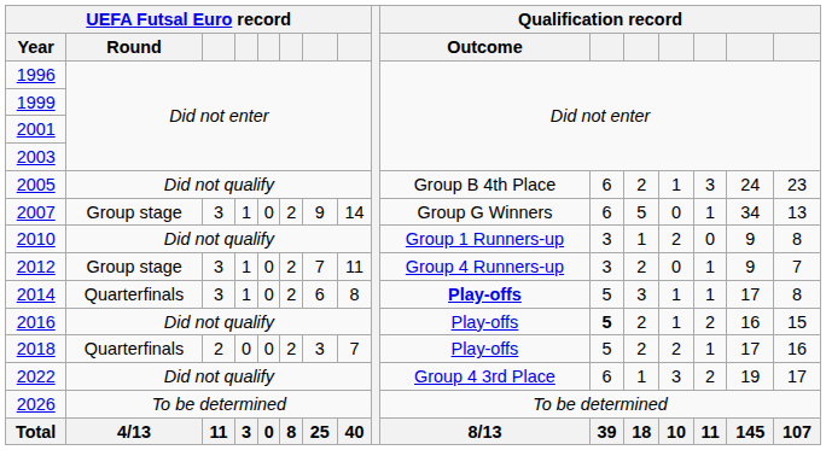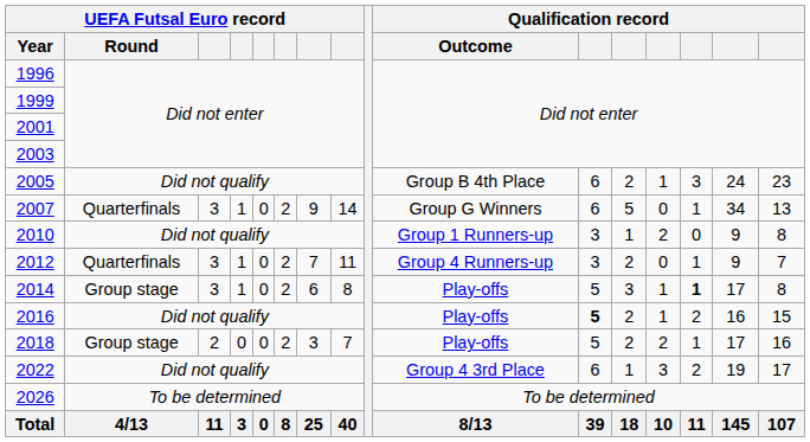 <table class="wikitable" style="text-align: center;font-size:90%;">
 <tr>
 <th colspan=8><a href='#'>UEFA Futsal Euro</a> record</th>
 <th width=1% rowspan=17></th>
 <th colspan=7>Qualification record</th>
 </tr>
 <tr>
 <th>Year</th>
 <th>Round</th>
 <th></th>
 <th></th>
 <th></th>
 <th></th>
 <th></th>
 <th></th>
 <th>Outcome</th>
 <th></th>
 <th></th>
 <th></th>
 <th></th>
 <th></th>
 <th></th>
 </tr>
 <tr>
 <td> <a href='#'>1996</a></td>
 <td colspan=7 rowspan=4><em>Did not enter</em></td>
 <td colspan=7 rowspan=4><em>Did not enter</em></td>
 </tr>
 <tr - bgcolor=>
 <td> <a href='#'>1999</a></td>
 </tr>
 <tr - bgcolor=>
 <td> <a href='#'>2001</a></td>
 </tr>
 <tr - bgcolor=>
 <td> <a href='#'>2003</a></td>
 </tr>
 <tr - bgcolor=>
 <td> <a href='#'>2005</a></td>
 <td colspan=7><em>Did not qualify</em></td>
 <td>Group B 4th Place</td>
 <td>6</td>
 <td>2</td>
 <td>1</td>
 <td>3</td>
 <td>24</td>
 <td>23</td>
 </tr>
 <tr - bgcolor=>
 <td> <a href='#'>2007</a></td>
-<td>Group stage</td>
+<td>Quarterfinals</td>
 <td>3</td>
 <td>1</td>
 <td>0</td>
 <td>2</td>
 <td>9</td>
 <td>14</td>
 <td>Group G Winners</td>
 <td>6</td>
 <td>5</td>
 <td>0</td>
 <td>1</td>
 <td>34</td>
 <td>13</td>
 </tr>
 <tr - bgcolor=>
 <td> <a href='#'>2010</a></td>
 <td colspan=7><em>Did not qualify</em></td>
 <td><a href='#'>Group 1 Runners-up</a></td>
 <td>3</td>
 <td>1</td>
 <td>2</td>
 <td>0</td>
 <td>9</td>
 <td>8</td>
 </tr>
 <tr - bgcolor=>
 <td> <a href='#'>2012</a></td>
-<td>Group stage</td>
+<td>Quarterfinals</td>
 <td>3</td>
 <td>1</td>
 <td>0</td>
 <td>2</td>
 <td>7</td>
 <td>11</td>
 <td><a href='#'>Group 4 Runners-up</a></td>
 <td>3</td>
 <td>2</td>
 <td>0</td>
 <td>1</td>
 <td>9</td>
 <td>7</td>
 </tr>
 <tr - bgcolor=>
 <td> <a href='#'>2014</a></td>
-<td>Quarterfinals</td>
+<td>Group stage</td>
 <td>3</td>
 <td>1</td>
 <td>0</td>
 <td>2</td>
 <td>6</td>
 <td>8</td>
-<td><strong><a href='#'>Play-offs</a></strong></td>
+<td><a href='#'>Play-offs</a></td>
 <td>5</td>
 <td>3</td>
 <td>1</td>
-<td>1</td>
+<td><strong>1</strong></td>
 <td>17</td>
 <td>8</td>
 </tr>
 <tr - bgcolor=>
 <td> <a href='#'>2016</a></td>
 <td colspan=7><em>Did not qualify</em></td>
 <td><a href='#'>Play-offs</a></td>
 <td><strong>5</strong></td>
 <td>2</td>
 <td>1</td>
 <td>2</td>
 <td>16</td>
 <td>15</td>
 </tr>
 <tr - bgcolor=>
 <td> <a href='#'>2018</a></td>
-<td>Quarterfinals</td>
+<td>Group stage</td>
 <td>2</td>
 <td>0</td>
 <td>0</td>
 <td>2</td>
 <td>3</td>
 <td>7</td>
 <td><a href='#'>Play-offs</a></td>
 <td>5</td>
 <td>2</td>
 <td>2</td>
 <td>1</td>
 <td>17</td>
 <td>16</td>
 </tr>
 <tr - bgcolor=>
 <td> <a href='#'>2022</a></td>
 <td colspan=7><em>Did not qualify</em></td>
 <td><a href='#'>Group 4 3rd Place</a></td>
 <td>6</td>
 <td>1</td>
 <td>3</td>
 <td>2</td>
 <td>19</td>
 <td>17</td>
 </tr>
 <tr>
 <td> <a href='#'>2026</a></td>
 <td colspan=7><em>To be determined</em></td>
 <td colspan=7><em>To be determined</em></td>
 </tr>
 <tr>
 <th><strong>Total</strong></th>
 <th>4/13</th>
 <th>11</th>
 <th>3</th>
 <th>0</th>
 <th>8</th>
 <th>25</th>
 <th>40</th>
 <th>8/13</th>
 <th>39</th>
 <th>18</th>
 <th>10</th>
 <th>11</th>
 <th>145</th>
 <th>107</th>
 </tr>
 </table>
